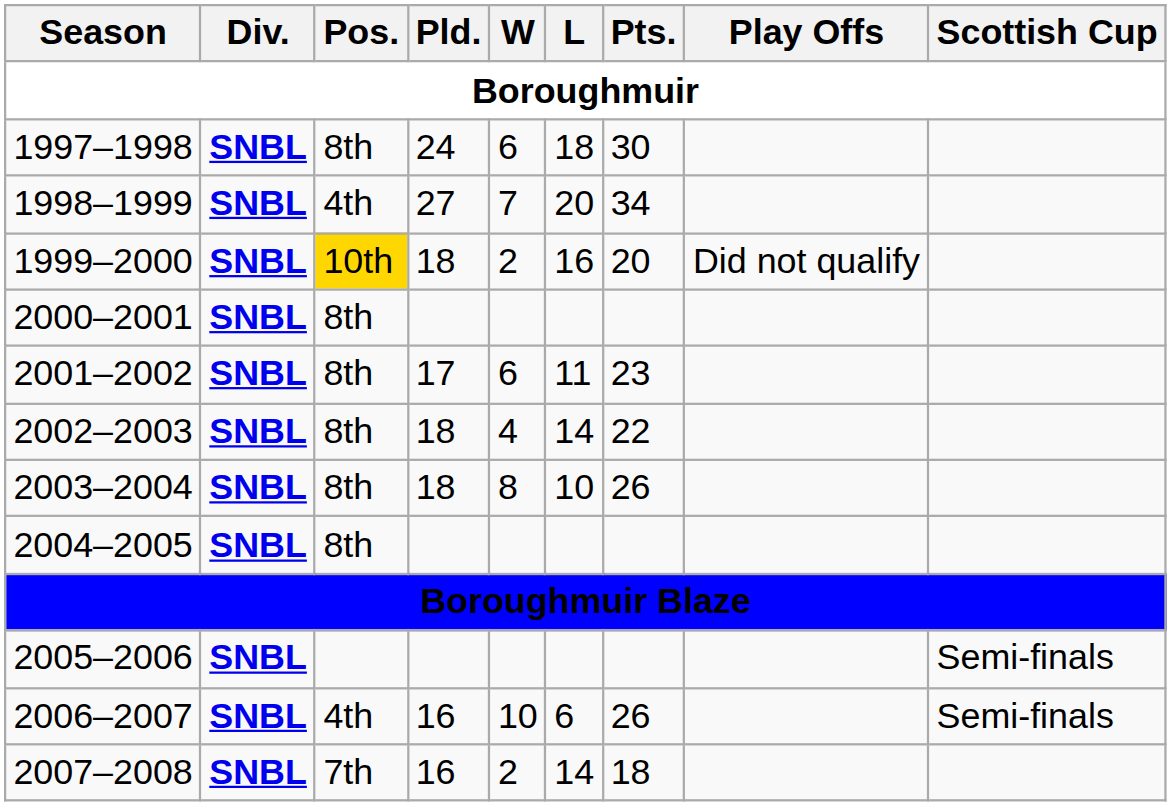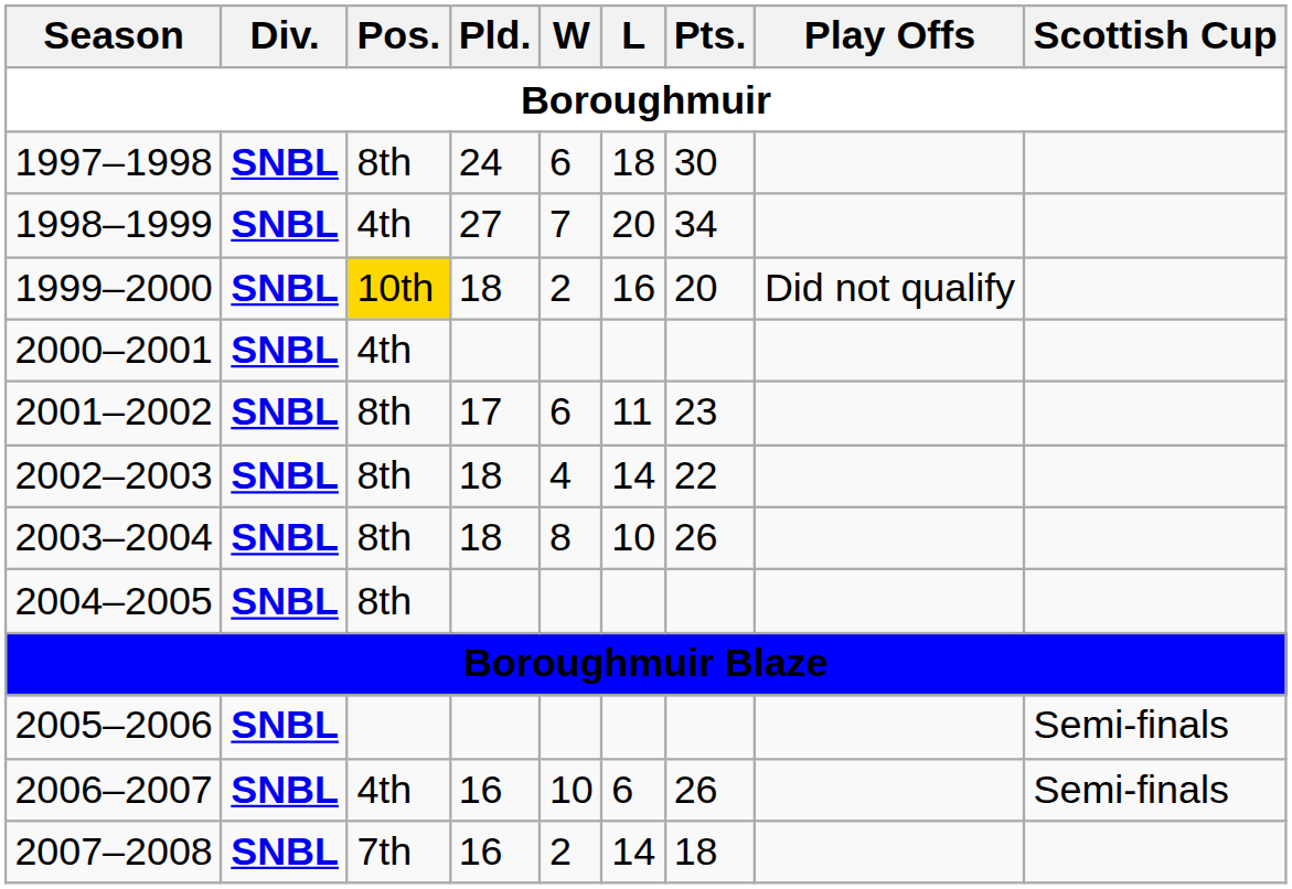 <table class="wikitable mw-collapsible mw-collapsed">
 <tr bgcolor="#efefef">
 <th>Season</th>
 <th>Div.</th>
 <th>Pos.</th>
 <th>Pld.</th>
 <th>W</th>
 <th>L</th>
 <th>Pts.</th>
 <th>Play Offs</th>
 <th>Scottish Cup</th>
 </tr>
 <tr>
 <td colspan="10" align=center bgcolor="#FFFFFF"><span><strong>Boroughmuir</strong></span></td>
 </tr>
 <tr>
 <td>1997–1998</td>
 <td><strong><a href='#'>SNBL</a></strong></td>
 <td>8th</td>
 <td>24</td>
 <td>6</td>
 <td>18</td>
 <td>30</td>
 <td></td>
 <td></td>
 </tr>
 <tr>
 <td>1998–1999</td>
 <td><strong><a href='#'>SNBL</a></strong></td>
 <td>4th</td>
 <td>27</td>
 <td>7</td>
 <td>20</td>
 <td>34</td>
 <td></td>
 <td></td>
 </tr>
 <tr>
 <td>1999–2000</td>
 <td><strong><a href='#'>SNBL</a></strong></td>
 <td style="background: gold;">10th</td>
 <td>18</td>
 <td>2</td>
 <td>16</td>
 <td>20</td>
 <td>Did not qualify</td>
 <td></td>
 </tr>
 <tr>
 <td>2000–2001</td>
 <td><strong><a href='#'>SNBL</a></strong></td>
-<td>8th</td>
+<td>4th</td>
 <td></td>
 <td></td>
 <td></td>
 <td></td>
 <td></td>
 <td></td>
 </tr>
 <tr>
 <td>2001–2002</td>
 <td><strong><a href='#'>SNBL</a></strong></td>
 <td>8th</td>
 <td>17</td>
 <td>6</td>
 <td>11</td>
 <td>23</td>
 <td></td>
 <td></td>
 </tr>
 <tr>
 <td>2002–2003</td>
 <td><strong><a href='#'>SNBL</a></strong></td>
 <td>8th</td>
 <td>18</td>
 <td>4</td>
 <td>14</td>
 <td>22</td>
 <td></td>
 <td></td>
 </tr>
 <tr>
 <td>2003–2004</td>
 <td><strong><a href='#'>SNBL</a></strong></td>
 <td>8th</td>
 <td>18</td>
 <td>8</td>
 <td>10</td>
 <td>26</td>
 <td></td>
 <td></td>
 </tr>
 <tr>
 <td>2004–2005</td>
 <td><strong><a href='#'>SNBL</a></strong></td>
 <td>8th</td>
 <td></td>
 <td></td>
 <td></td>
 <td></td>
 <td></td>
 <td></td>
 </tr>
 <tr>
 <td colspan="10" align=center bgcolor="blue"><span><strong>Boroughmuir Blaze</strong></span></td>
 </tr>
 <tr>
 <td>2005–2006</td>
 <td><strong><a href='#'>SNBL</a></strong></td>
 <td></td>
 <td></td>
 <td></td>
 <td></td>
 <td></td>
 <td></td>
 <td>Semi-finals</td>
 </tr>
 <tr>
 <td>2006–2007</td>
 <td><strong><a href='#'>SNBL</a></strong></td>
 <td>4th</td>
 <td>16</td>
 <td>10</td>
 <td>6</td>
 <td>26</td>
 <td></td>
 <td>Semi-finals</td>
 </tr>
 <tr>
 <td>2007–2008</td>
 <td><strong><a href='#'>SNBL</a></strong></td>
 <td>7th</td>
 <td>16</td>
 <td>2</td>
 <td>14</td>
 <td>18</td>
 <td></td>
 <td></td>
 </tr>
 </table>
